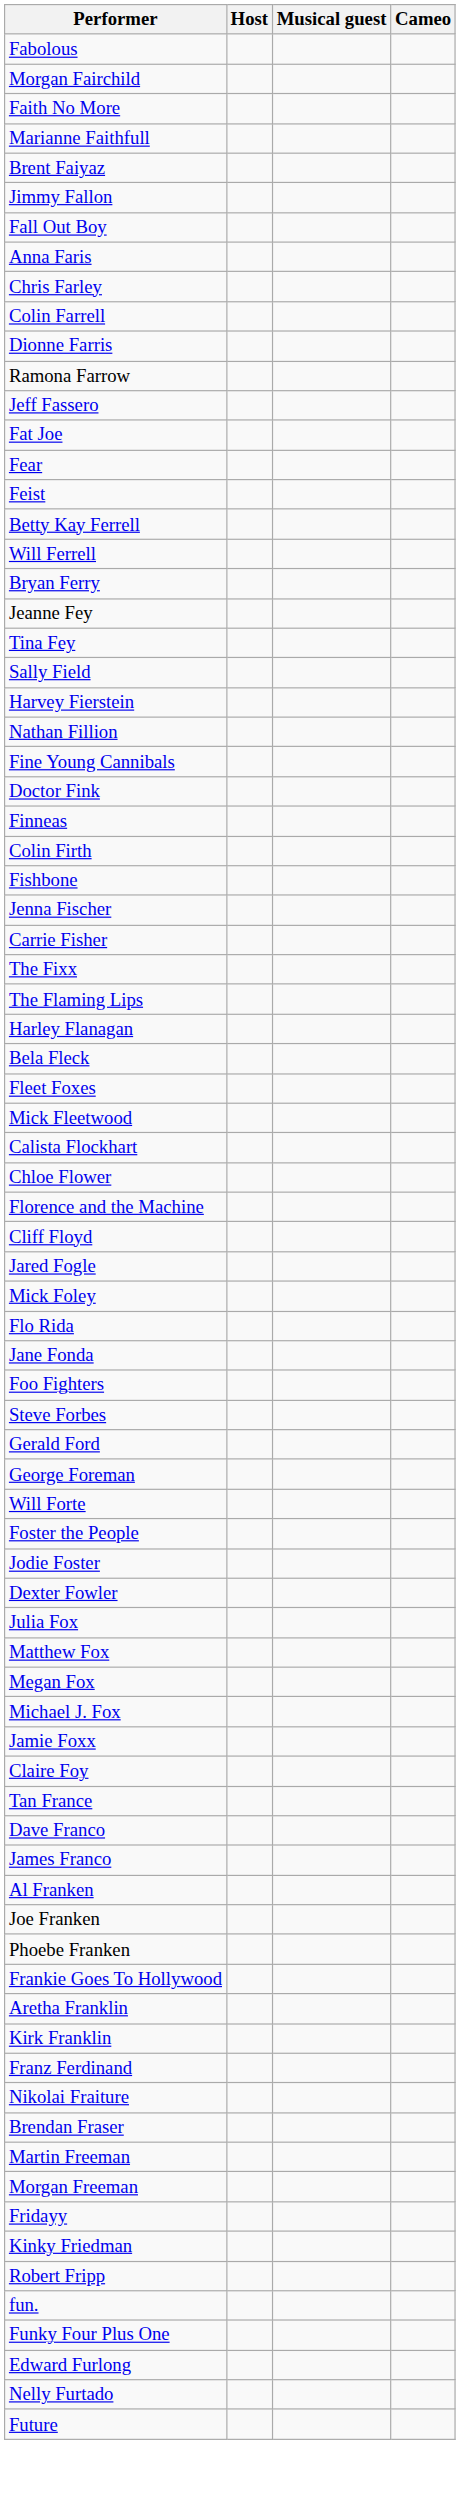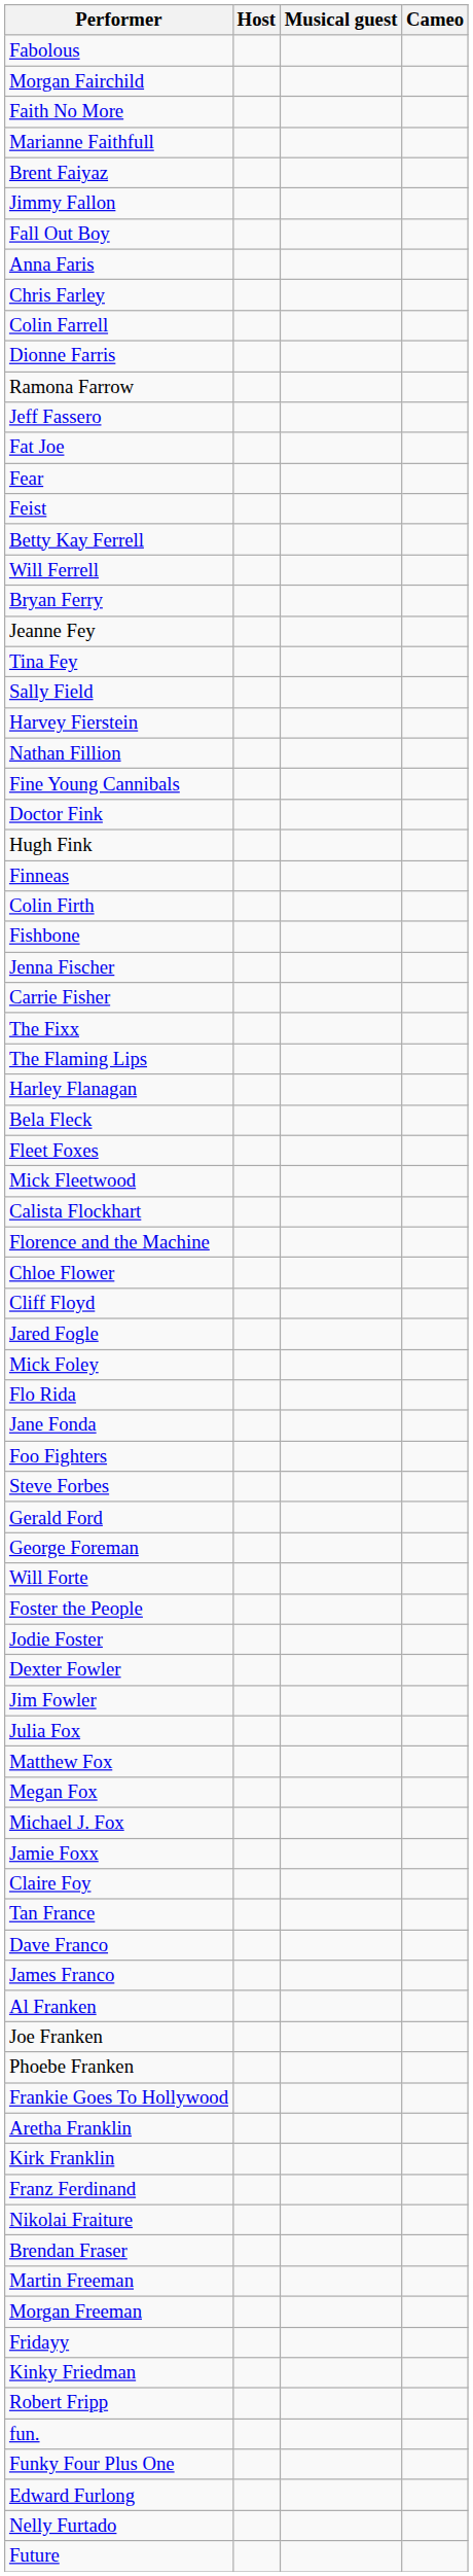 <table class="wikitable sortable">
 <tr>
 <th>Performer</th>
 <th>Host</th>
 <th>Musical guest</th>
 <th>Cameo</th>
 </tr>
 <tr>
 <td><a href='#'>Fabolous</a></td>
 <td style="text-align:center;"></td>
 <td style="text-align:center;"></td>
 <td style="text-align:center;"></td>
 </tr>
 <tr>
 <td><a href='#'>Morgan Fairchild</a></td>
 <td style="text-align:center;"></td>
 <td style="text-align:center;"></td>
 <td style="text-align:center;"></td>
 </tr>
 <tr>
 <td><a href='#'>Faith No More</a></td>
 <td style="text-align:center;"></td>
 <td style="text-align:center;"></td>
 <td style="text-align:center;"></td>
 </tr>
 <tr>
 <td><a href='#'>Marianne Faithfull</a></td>
 <td style="text-align:center;"></td>
 <td style="text-align:center;"></td>
 <td style="text-align:center;"></td>
 </tr>
 <tr>
 <td><a href='#'>Brent Faiyaz</a></td>
 <td align="center"></td>
 <td align="center"></td>
 <td align="center"></td>
 </tr>
 <tr>
 <td><a href='#'>Jimmy Fallon</a></td>
 <td style="text-align:center;"></td>
 <td style="text-align:center;"></td>
 <td style="text-align:center;"></td>
 </tr>
 <tr>
 <td><a href='#'>Fall Out Boy</a></td>
 <td style="text-align:center;"></td>
 <td style="text-align:center;"></td>
 <td style="text-align:center;"></td>
 </tr>
 <tr>
 <td><a href='#'>Anna Faris</a></td>
 <td style="text-align:center;"></td>
 <td style="text-align:center;"></td>
 <td style="text-align:center;"></td>
 </tr>
 <tr>
 <td><a href='#'>Chris Farley</a></td>
 <td style="text-align:center;"></td>
 <td style="text-align:center;"></td>
 <td style="text-align:center;"></td>
 </tr>
 <tr>
 <td><a href='#'>Colin Farrell</a></td>
 <td style="text-align:center;"></td>
 <td style="text-align:center;"></td>
 <td style="text-align:center;"></td>
 </tr>
 <tr>
 <td><a href='#'>Dionne Farris</a></td>
 <td style="text-align:center;"></td>
 <td style="text-align:center;"></td>
 <td style="text-align:center;"></td>
 </tr>
 <tr>
 <td>Ramona Farrow</td>
 <td align="center"></td>
 <td align="center"></td>
 <td align="center"></td>
 </tr>
 <tr>
 <td><a href='#'>Jeff Fassero</a></td>
 <td style="text-align:center;"></td>
 <td style="text-align:center;"></td>
 <td style="text-align:center;"></td>
 </tr>
 <tr>
 <td><a href='#'>Fat Joe</a></td>
 <td style="text-align:center;"></td>
 <td style="text-align:center;"></td>
 <td style="text-align:center;"></td>
 </tr>
 <tr>
 <td><a href='#'>Fear</a></td>
 <td style="text-align:center;"></td>
 <td style="text-align:center;"></td>
 <td style="text-align:center;"></td>
 </tr>
 <tr>
 <td><a href='#'>Feist</a></td>
 <td style="text-align:center;"></td>
 <td style="text-align:center;"></td>
 <td style="text-align:center;"></td>
 </tr>
 <tr>
 <td><a href='#'>Betty Kay Ferrell</a></td>
 <td align="center"></td>
 <td align="center"></td>
 <td align="center"></td>
 </tr>
 <tr>
 <td><a href='#'>Will Ferrell</a></td>
 <td align="center"></td>
 <td align="center"></td>
 <td align="center"></td>
 </tr>
 <tr>
 <td><a href='#'>Bryan Ferry</a></td>
 <td style="text-align:center;"></td>
 <td style="text-align:center;"></td>
 <td style="text-align:center;"></td>
 </tr>
 <tr>
 <td>Jeanne Fey</td>
 <td align="center"></td>
 <td align="center"></td>
 <td align="center"></td>
 </tr>
 <tr>
 <td><a href='#'>Tina Fey</a></td>
 <td style="text-align:center;"></td>
 <td style="text-align:center;"></td>
 <td style="text-align:center;"></td>
 </tr>
 <tr>
 <td><a href='#'>Sally Field</a></td>
 <td style="text-align:center;"></td>
 <td style="text-align:center;"></td>
 <td style="text-align:center;"></td>
 </tr>
 <tr>
 <td><a href='#'>Harvey Fierstein</a></td>
 <td align="center"></td>
 <td align="center"></td>
 <td align="center"></td>
 </tr>
 <tr>
 <td><a href='#'>Nathan Fillion</a></td>
 <td align="center"></td>
 <td align="center"></td>
 <td align="center"></td>
 </tr>
 <tr>
 <td><a href='#'>Fine Young Cannibals</a></td>
 <td style="text-align:center;"></td>
 <td style="text-align:center;"></td>
 <td style="text-align:center;"></td>
 </tr>
 <tr>
 <td><a href='#'>Doctor Fink</a></td>
 <td align="center"></td>
 <td align="center"></td>
 <td align="center"></td>
 </tr>
 <tr>
+<td>Hugh Fink</td>
+<td align="center"></td>
+<td align="center"></td>
+<td align="center"></td>
+</tr>
+<tr>
 <td><a href='#'>Finneas</a></td>
 <td align="center"></td>
 <td align="center"></td>
 <td align="center"></td>
 </tr>
 <tr>
 <td><a href='#'>Colin Firth</a></td>
 <td style="text-align:center;"></td>
 <td style="text-align:center;"></td>
 <td style="text-align:center;"></td>
 </tr>
 <tr>
 <td><a href='#'>Fishbone</a></td>
 <td style="text-align:center;"></td>
 <td style="text-align:center;"></td>
 <td style="text-align:center;"></td>
 </tr>
 <tr>
 <td><a href='#'>Jenna Fischer</a></td>
 <td align="center"></td>
 <td align="center"></td>
 <td align="center"></td>
 </tr>
 <tr>
 <td><a href='#'>Carrie Fisher</a></td>
 <td style="text-align:center;"></td>
 <td style="text-align:center;"></td>
 <td style="text-align:center;"></td>
 </tr>
 <tr>
 <td><a href='#'>The Fixx</a></td>
 <td style="text-align:center;"></td>
 <td style="text-align:center;"></td>
 <td style="text-align:center;"></td>
 </tr>
 <tr>
 <td><a href='#'>The Flaming Lips</a></td>
 <td align="center"></td>
 <td align="center"></td>
 <td align="center"></td>
 </tr>
 <tr>
 <td><a href='#'>Harley Flanagan</a></td>
 <td align="center"></td>
 <td align="center"></td>
 <td align="center"></td>
 </tr>
 <tr>
 <td><a href='#'>Bela Fleck</a></td>
 <td style="text-align:center;"></td>
 <td style="text-align:center;"></td>
 <td style="text-align:center;"></td>
 </tr>
 <tr>
 <td><a href='#'>Fleet Foxes</a></td>
 <td style="text-align:center;"></td>
 <td style="text-align:center;"></td>
 <td style="text-align:center;"></td>
 </tr>
 <tr>
 <td><a href='#'>Mick Fleetwood</a></td>
 <td align="center"></td>
 <td align="center"></td>
 <td align="center"></td>
 </tr>
 <tr>
 <td><a href='#'>Calista Flockhart</a></td>
 <td style="text-align:center;"></td>
 <td style="text-align:center;"></td>
 <td style="text-align:center;"></td>
 </tr>
 <tr>
+<td><a href='#'>Florence and the Machine</a></td>
+<td style="text-align:center;"></td>
+<td style="text-align:center;"></td>
+<td style="text-align:center;"></td>
+</tr>
+<tr>
 <td><a href='#'>Chloe Flower</a></td>
 <td align="center"></td>
 <td align="center"></td>
 <td align="center"></td>
-</tr>
-<tr>
-<td><a href='#'>Florence and the Machine</a></td>
-<td style="text-align:center;"></td>
-<td style="text-align:center;"></td>
-<td style="text-align:center;"></td>
 </tr>
 <tr>
 <td><a href='#'>Cliff Floyd</a></td>
 <td style="text-align:center;"></td>
 <td style="text-align:center;"></td>
 <td style="text-align:center;"></td>
 </tr>
 <tr>
 <td><a href='#'>Jared Fogle</a></td>
 <td style="text-align:center;"></td>
 <td style="text-align:center;"></td>
 <td style="text-align:center;"></td>
 </tr>
 <tr>
 <td><a href='#'>Mick Foley</a></td>
 <td style="text-align:center;"></td>
 <td style="text-align:center;"></td>
 <td style="text-align:center;"></td>
 </tr>
 <tr>
 <td><a href='#'>Flo Rida</a></td>
 <td style="text-align:center;"></td>
 <td style="text-align:center;"></td>
 <td style="text-align:center;"></td>
 </tr>
 <tr>
 <td><a href='#'>Jane Fonda</a></td>
 <td style="text-align:center;"></td>
 <td style="text-align:center;"></td>
 <td style="text-align:center;"></td>
 </tr>
 <tr>
 <td><a href='#'>Foo Fighters</a></td>
 <td style="text-align:center;"></td>
 <td style="text-align:center;"></td>
 <td style="text-align:center;"></td>
 </tr>
 <tr>
 <td><a href='#'>Steve Forbes</a></td>
 <td style="text-align:center;"></td>
 <td style="text-align:center;"></td>
 <td style="text-align:center;"></td>
 </tr>
 <tr>
 <td><a href='#'>Gerald Ford</a></td>
 <td style="text-align:center;"></td>
 <td style="text-align:center;"></td>
 <td style="text-align:center;"></td>
 </tr>
 <tr>
 <td><a href='#'>George Foreman</a></td>
 <td style="text-align:center;"></td>
 <td style="text-align:center;"></td>
 <td style="text-align:center;"></td>
 </tr>
 <tr>
 <td><a href='#'>Will Forte</a></td>
 <td align="center"></td>
 <td align="center"></td>
 <td align="center"></td>
 </tr>
 <tr>
 <td><a href='#'>Foster the People</a></td>
 <td style="text-align:center;"></td>
 <td style="text-align:center;"></td>
 <td style="text-align:center;"></td>
 </tr>
 <tr>
 <td><a href='#'>Jodie Foster</a></td>
 <td style="text-align:center;"></td>
 <td style="text-align:center;"></td>
 <td style="text-align:center;"></td>
 </tr>
 <tr>
 <td><a href='#'>Dexter Fowler</a></td>
+<td style="text-align:center;"></td>
+<td style="text-align:center;"></td>
+<td style="text-align:center;"></td>
+</tr>
+<tr>
+<td><a href='#'>Jim Fowler</a></td>
 <td style="text-align:center;"></td>
 <td style="text-align:center;"></td>
 <td style="text-align:center;"></td>
 </tr>
 <tr>
 <td><a href='#'>Julia Fox</a></td>
 <td style="text-align:center;"></td>
 <td style="text-align:center;"></td>
 <td style="text-align:center;"></td>
 </tr>
 <tr>
 <td><a href='#'>Matthew Fox</a></td>
 <td style="text-align:center;"></td>
 <td style="text-align:center;"></td>
 <td style="text-align:center;"></td>
 </tr>
 <tr>
 <td><a href='#'>Megan Fox</a></td>
 <td style="text-align:center;"></td>
 <td style="text-align:center;"></td>
 <td style="text-align:center;"></td>
 </tr>
 <tr>
 <td><a href='#'>Michael J. Fox</a></td>
 <td style="text-align:center;"></td>
 <td style="text-align:center;"></td>
 <td style="text-align:center;"></td>
 </tr>
 <tr>
 <td><a href='#'>Jamie Foxx</a></td>
 <td style="text-align:center;"></td>
 <td style="text-align:center;"></td>
 <td style="text-align:center;"></td>
 </tr>
 <tr>
 <td><a href='#'>Claire Foy</a></td>
 <td style="text-align:center;"></td>
 <td style="text-align:center;"></td>
 <td style="text-align:center;"></td>
 </tr>
 <tr>
 <td><a href='#'>Tan France</a></td>
 <td style="text-align:center;"></td>
 <td style="text-align:center;"></td>
 <td style="text-align:center;"></td>
 </tr>
 <tr>
 <td><a href='#'>Dave Franco</a></td>
 <td style="text-align:center;"></td>
 <td style="text-align:center;"></td>
 <td style="text-align:center;"></td>
 </tr>
 <tr>
 <td><a href='#'>James Franco</a></td>
 <td style="text-align:center;"></td>
 <td style="text-align:center;"></td>
 <td style="text-align:center;"></td>
 </tr>
 <tr>
 <td><a href='#'>Al Franken</a></td>
 <td align="center"></td>
 <td align="center"></td>
 <td align="center"></td>
 </tr>
 <tr>
 <td>Joe Franken</td>
 <td align="center"></td>
 <td align="center"></td>
 <td align="center"></td>
 </tr>
 <tr>
 <td>Phoebe Franken</td>
 <td align="center"></td>
 <td align="center"></td>
 <td align="center"></td>
 </tr>
 <tr>
 <td><a href='#'>Frankie Goes To Hollywood</a></td>
 <td style="text-align:center;"></td>
 <td style="text-align:center;"></td>
 <td style="text-align:center;"></td>
 </tr>
 <tr>
 <td><a href='#'>Aretha Franklin</a></td>
 <td style="text-align:center;"></td>
 <td style="text-align:center;"></td>
 <td style="text-align:center;"></td>
 </tr>
 <tr>
 <td><a href='#'>Kirk Franklin</a></td>
 <td style="text-align:center;"></td>
 <td style="text-align:center;"></td>
 <td style="text-align:center;"></td>
 </tr>
 <tr>
 <td><a href='#'>Franz Ferdinand</a></td>
 <td style="text-align:center;"></td>
 <td style="text-align:center;"></td>
 <td style="text-align:center;"></td>
 </tr>
 <tr>
 <td><a href='#'>Nikolai Fraiture</a></td>
 <td align="center"></td>
 <td align="center"></td>
 <td align="center"></td>
 </tr>
 <tr>
 <td><a href='#'>Brendan Fraser</a></td>
 <td style="text-align:center;"></td>
 <td style="text-align:center;"></td>
 <td style="text-align:center;"></td>
 </tr>
 <tr>
 <td><a href='#'>Martin Freeman</a></td>
 <td style="text-align:center;"></td>
 <td style="text-align:center;"></td>
 <td style="text-align:center;"></td>
 </tr>
 <tr>
 <td><a href='#'>Morgan Freeman</a></td>
 <td style="text-align:center;"></td>
 <td style="text-align:center;"></td>
 <td style="text-align:center;"></td>
 </tr>
 <tr>
 <td><a href='#'>Fridayy</a></td>
 <td align="center"></td>
 <td align="center"></td>
 <td align="center"></td>
 </tr>
 <tr>
 <td><a href='#'>Kinky Friedman</a></td>
 <td style="text-align:center;"></td>
 <td style="text-align:center;"></td>
 <td style="text-align:center;"></td>
 </tr>
 <tr>
 <td><a href='#'>Robert Fripp</a></td>
 <td align="center"></td>
 <td align="center"></td>
 <td align="center"></td>
 </tr>
 <tr>
 <td><a href='#'>fun.</a></td>
 <td align="center"></td>
 <td align="center"></td>
 <td align="center"></td>
 </tr>
 <tr>
 <td><a href='#'>Funky Four Plus One</a></td>
 <td style="text-align:center;"></td>
 <td style="text-align:center;"></td>
 <td style="text-align:center;"></td>
 </tr>
 <tr>
 <td><a href='#'>Edward Furlong</a></td>
 <td style="text-align:center;"></td>
 <td style="text-align:center;"></td>
 <td style="text-align:center;"></td>
 </tr>
 <tr>
 <td><a href='#'>Nelly Furtado</a></td>
 <td style="text-align:center;"></td>
 <td style="text-align:center;"></td>
 <td style="text-align:center;"></td>
 </tr>
 <tr>
 <td><a href='#'>Future</a></td>
 <td style="text-align:center;"></td>
 <td style="text-align:center;"></td>
 <td style="text-align:center;"></td>
 </tr>
 </table>
